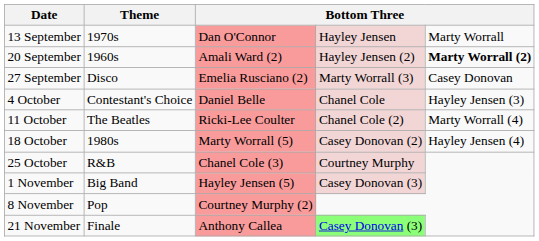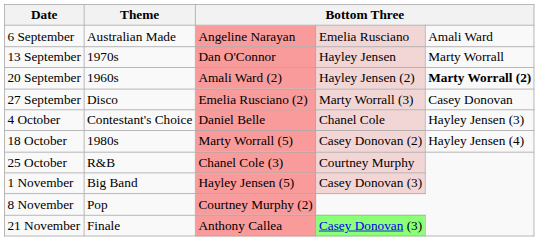 <table class="wikitable">
 <tr>
 <th>Date</th>
 <th>Theme</th>
 <th colspan="3" style="text-align:center;">Bottom Three</th>
+</tr>
+<tr>
+<td>6 September</td>
+<td>Australian Made</td>
+<td style="background:#f99b9b;">Angeline Narayan</td>
+<td style="background:#f2d6d6;">Emelia Rusciano</td>
+<td>Amali Ward</td>
 </tr>
 <tr>
 <td>13 September</td>
 <td>1970s</td>
 <td style="background:#f99b9b;">Dan O'Connor</td>
 <td style="background:#f2d6d6;">Hayley Jensen</td>
 <td>Marty Worrall</td>
 </tr>
 <tr>
 <td>20 September</td>
 <td>1960s</td>
 <td style="background:#f99b9b;">Amali Ward (2)</td>
 <td style="background:#f2d6d6;">Hayley Jensen (2)</td>
 <td><strong>Marty Worrall (2)</strong></td>
 </tr>
 <tr>
 <td>27 September</td>
 <td>Disco</td>
 <td style="background:#f99b9b;">Emelia Rusciano (2)</td>
 <td style="background:#f2d6d6;">Marty Worrall (3)</td>
 <td>Casey Donovan</td>
 </tr>
 <tr>
 <td>4 October</td>
 <td>Contestant's Choice</td>
 <td style="background:#f99b9b;">Daniel Belle</td>
 <td style="background:#f2d6d6;">Chanel Cole</td>
 <td>Hayley Jensen (3)</td>
-</tr>
-<tr>
-<td>11 October</td>
-<td>The Beatles</td>
-<td style="background:#f99b9b;">Ricki-Lee Coulter</td>
-<td style="background:#f2d6d6;">Chanel Cole (2)</td>
-<td>Marty Worrall (4)</td>
 </tr>
 <tr>
 <td>18 October</td>
 <td>1980s</td>
 <td style="background:#f99b9b;">Marty Worrall (5)</td>
 <td style="background:#f2d6d6;">Casey Donovan (2)</td>
 <td>Hayley Jensen (4)</td>
 </tr>
 <tr>
 <td>25 October</td>
 <td>R&B</td>
 <td style="background:#f99b9b;">Chanel Cole (3)</td>
 <td style="background:#f2d6d6;">Courtney Murphy</td>
 </tr>
 <tr>
 <td>1 November</td>
 <td>Big Band</td>
 <td style="background:#f99b9b;">Hayley Jensen (5)</td>
 <td style="background:#f2d6d6;">Casey Donovan (3)</td>
 </tr>
 <tr>
 <td>8 November</td>
 <td>Pop</td>
 <td style="background:#f99b9b;">Courtney Murphy (2)</td>
 </tr>
 <tr>
 <td>21 November</td>
 <td>Finale</td>
 <td style="background:#f99b9b;">Anthony Callea</td>
 <td style="background:#8cff78;"><a href='#'>Casey Donovan</a> (3)</td>
 </tr>
 </table>
